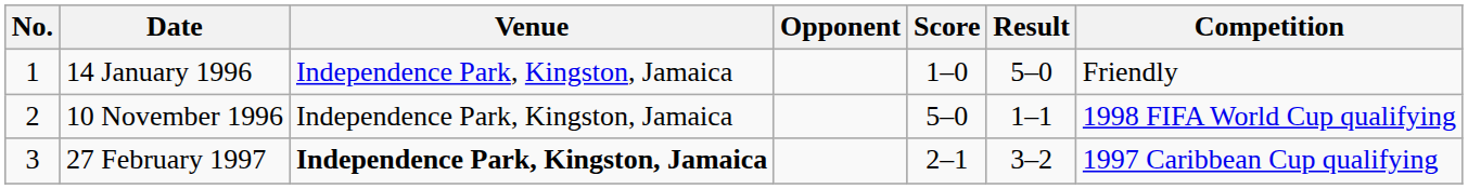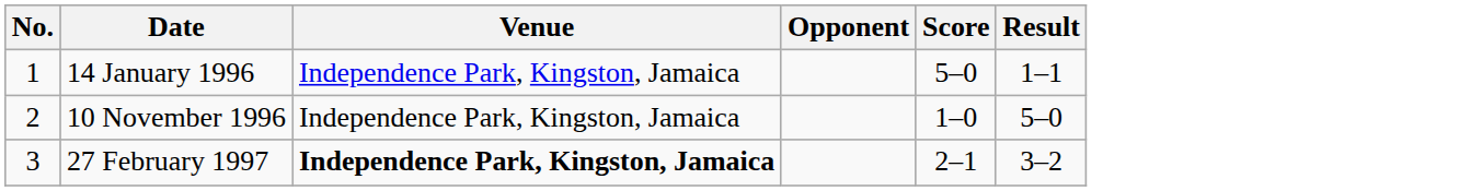 <table class="wikitable sortable">
 <tr>
 <th scope="col">No.</th>
 <th scope="col">Date</th>
 <th scope="col">Venue</th>
 <th scope="col">Opponent</th>
 <th scope="col">Score</th>
 <th scope="col">Result</th>
-<th scope="col">Competition</th>
 </tr>
 <tr>
 <td style="text-align:center">1</td>
 <td>14 January 1996</td>
 <td><a href='#'>Independence Park</a>, <a href='#'>Kingston</a>, Jamaica</td>
 <td></td>
-<td style="text-align:center">1–0</td>
 <td style="text-align:center">5–0</td>
-<td>Friendly</td>
+<td style="text-align:center">1–1</td>
 </tr>
 <tr>
 <td style="text-align:center">2</td>
 <td>10 November 1996</td>
 <td>Independence Park, Kingston, Jamaica</td>
 <td></td>
+<td style="text-align:center">1–0</td>
 <td style="text-align:center">5–0</td>
-<td style="text-align:center">1–1</td>
-<td><a href='#'>1998 FIFA World Cup qualifying</a></td>
 </tr>
 <tr>
 <td style="text-align:center">3</td>
 <td>27 February 1997</td>
 <td><strong>Independence Park, Kingston, Jamaica</strong></td>
 <td></td>
 <td style="text-align:center">2–1</td>
 <td style="text-align:center">3–2</td>
-<td><a href='#'>1997 Caribbean Cup qualifying</a></td>
 </tr>
 </table>
